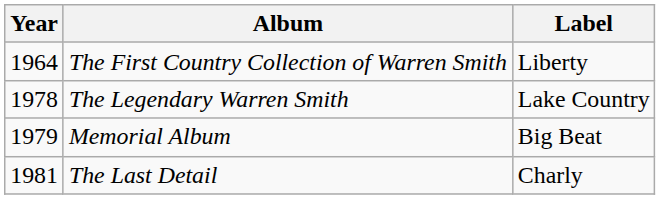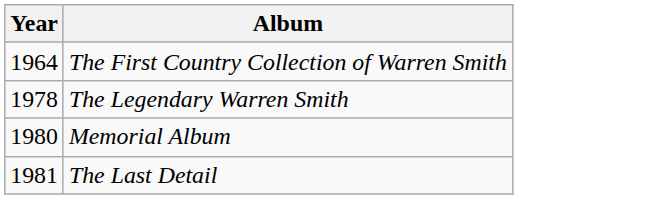 <table class="wikitable">
 <tr>
 <th>Year</th>
 <th>Album</th>
-<th>Label</th>
 </tr>
 <tr>
 <td>1964</td>
 <td><em>The First Country Collection of Warren Smith</em></td>
-<td>Liberty</td>
 </tr>
 <tr>
 <td>1978</td>
 <td><em>The Legendary Warren Smith</em></td>
-<td>Lake Country</td>
 </tr>
 <tr>
-<td>1979</td>
+<td>1980</td>
 <td><em>Memorial Album</em></td>
-<td>Big Beat</td>
 </tr>
 <tr>
 <td>1981</td>
 <td><em>The Last Detail</em></td>
-<td>Charly</td>
 </tr>
 </table>
